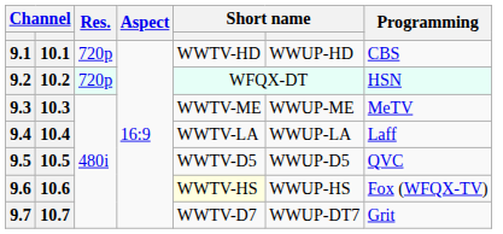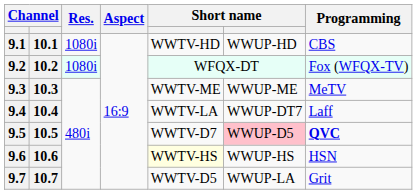 <table class="wikitable">
 <tr>
 <th scope = "col" colspan="2"><a href='#'>Channel</a></th>
 <th scope = "col" rowspan="2"><a href='#'>Res.</a></th>
 <th scope = "col" rowspan="2"><a href='#'>Aspect</a></th>
 <th scope = "col" colspan="2">Short name</th>
 <th scope = "col" rowspan="2">Programming</th>
 </tr>
 <tr>
 <th scope = "col"></th>
 <th></th>
 <th></th>
 <th></th>
 </tr>
 <tr>
 <th scope = "row">9.1</th>
 <th>10.1</th>
-<td><a href='#'>720p</a></td>
+<td><a href='#'>1080i</a></td>
 <td rowspan="7"><a href='#'>16:9</a></td>
 <td>WWTV-HD</td>
 <td>WWUP-HD</td>
 <td><a href='#'>CBS</a></td>
 </tr>
 <tr style="background-color: #E6FFF7;">
 <th scope = "row">9.2</th>
 <th>10.2</th>
-<td><a href='#'>720p</a></td>
+<td><a href='#'>1080i</a></td>
 <td style="text-align: center;" colspan="2">WFQX-DT</td>
-<td><a href='#'>HSN</a></td>
+<td><a href='#'>Fox</a> (<a href='#'>WFQX-TV</a>)</td>
 </tr>
 <tr>
 <th scope = "row">9.3</th>
 <th>10.3</th>
 <td rowspan="5"><a href='#'>480i</a></td>
 <td>WWTV-ME</td>
 <td>WWUP-ME</td>
 <td><a href='#'>MeTV</a></td>
 </tr>
 <tr>
 <th scope = "row">9.4</th>
 <th>10.4</th>
 <td>WWTV-LA</td>
-<td>WWUP-LA</td>
+<td>WWUP-DT7</td>
 <td><a href='#'>Laff</a></td>
 </tr>
 <tr>
 <th scope = "row">9.5</th>
 <th>10.5</th>
-<td>WWTV-D5</td>
-<td>WWUP-D5</td>
-<td><a href='#'>QVC</a></td>
+<td>WWTV-D7</td>
+<td style="background: pink;">WWUP-D5</td>
+<td><strong><a href='#'>QVC</a></strong></td>
 </tr>
 <tr>
 <th scope = "row">9.6</th>
 <th>10.6</th>
 <td style="background: lightyellow;">WWTV-HS</td>
 <td>WWUP-HS</td>
-<td><a href='#'>Fox</a> (<a href='#'>WFQX-TV</a>)</td>
+<td><a href='#'>HSN</a></td>
 </tr>
 <tr>
 <th scope = "row">9.7</th>
 <th>10.7</th>
-<td>WWTV-D7</td>
-<td>WWUP-DT7</td>
+<td>WWTV-D5</td>
+<td>WWUP-LA</td>
 <td><a href='#'>Grit</a></td>
 </tr>
 </table>
